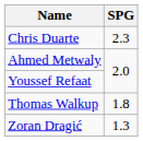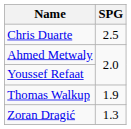 <table class=wikitable>
 <tr>
 <th>Name</th>
 <th>SPG</th>
 </tr>
 <tr>
 <td> <a href='#'>Chris Duarte</a></td>
-<td align=center>2.3</td>
+<td align=center>2.5</td>
 </tr>
 <tr>
 <td> <a href='#'>Ahmed Metwaly</a></td>
 <td align=center rowspan=2>2.0</td>
 </tr>
 <tr>
 <td> <a href='#'>Youssef Refaat</a></td>
 </tr>
 <tr>
 <td> <a href='#'>Thomas Walkup</a></td>
-<td align=center>1.8</td>
+<td align=center>1.9</td>
 </tr>
 <tr>
 <td> <a href='#'>Zoran Dragić</a></td>
 <td align=center>1.3</td>
 </tr>
 </table>
